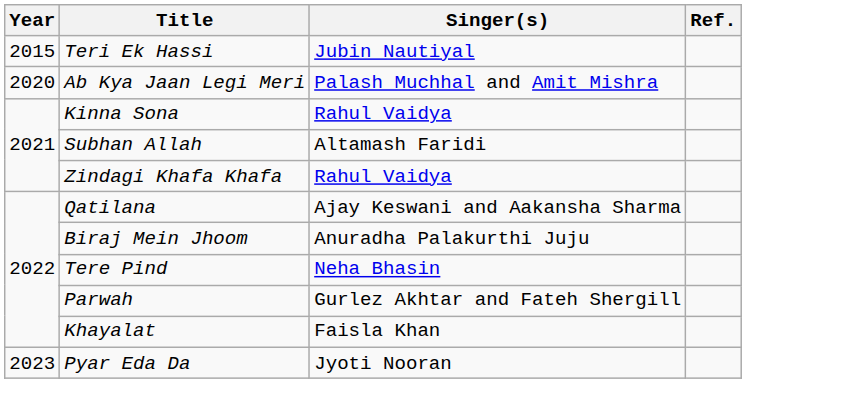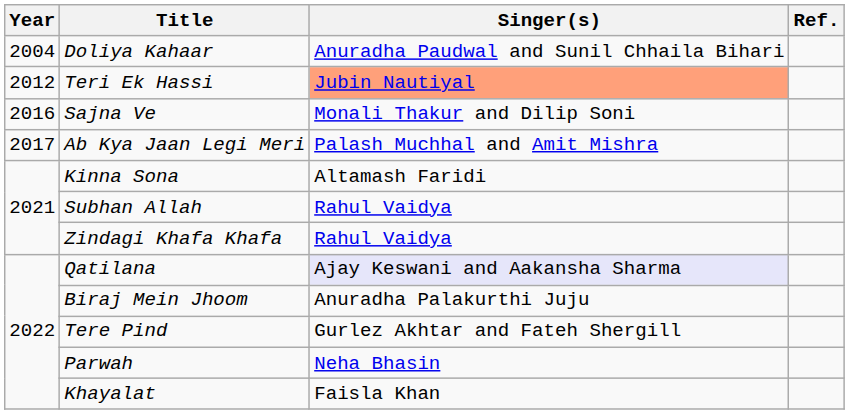 <table class="wikitable sortable" ;">
 <tr>
 <th>Year</th>
 <th>Title</th>
 <th>Singer(s)</th>
 <th>Ref.</th>
 </tr>
 <tr>
-<td>2015</td>
-<td><em>Teri Ek Hassi</em></td>
-<td><a href='#'>Jubin Nautiyal</a></td>
+<td>2004</td>
+<td><em>Doliya Kahaar</em></td>
+<td><a href='#'>Anuradha Paudwal</a> and Sunil Chhaila Bihari</td>
 <td></td>
 </tr>
 <tr>
-<td>2020</td>
+<td>2012</td>
+<td><em>Teri Ek Hassi</em></td>
+<td style="background: lightsalmon;"><a href='#'>Jubin Nautiyal</a></td>
+<td></td>
+</tr>
+<tr>
+<td>2016</td>
+<td><em>Sajna Ve</em></td>
+<td><a href='#'>Monali Thakur</a> and Dilip Soni</td>
+<td></td>
+</tr>
+<tr>
+<td>2017</td>
 <td><em>Ab Kya Jaan Legi Meri</em></td>
 <td><a href='#'>Palash Muchhal</a> and <a href='#'>Amit Mishra</a></td>
 <td></td>
 </tr>
 <tr>
 <td rowspan="3">2021</td>
 <td><em>Kinna Sona</em></td>
-<td><a href='#'>Rahul Vaidya</a></td>
+<td>Altamash Faridi</td>
 <td></td>
 </tr>
 <tr>
 <td><em>Subhan Allah</em></td>
-<td>Altamash Faridi</td>
+<td><a href='#'>Rahul Vaidya</a></td>
 <td></td>
 </tr>
 <tr>
 <td><em>Zindagi Khafa Khafa</em></td>
 <td><a href='#'>Rahul Vaidya</a></td>
 <td></td>
 </tr>
 <tr>
 <td rowspan = "5">2022</td>
 <td><em>Qatilana</em></td>
-<td>Ajay Keswani and Aakansha Sharma</td>
+<td style="background: lavender;">Ajay Keswani and Aakansha Sharma</td>
 <td></td>
 </tr>
 <tr>
 <td><em>Biraj Mein Jhoom</em></td>
 <td>Anuradha Palakurthi Juju</td>
 <td></td>
 </tr>
 <tr>
 <td><em>Tere Pind</em></td>
-<td><a href='#'>Neha Bhasin</a></td>
+<td>Gurlez Akhtar and Fateh Shergill</td>
 <td></td>
 </tr>
 <tr>
 <td><em>Parwah</em></td>
-<td>Gurlez Akhtar and Fateh Shergill</td>
+<td><a href='#'>Neha Bhasin</a></td>
 <td></td>
 </tr>
 <tr>
 <td><em>Khayalat</em></td>
 <td>Faisla Khan</td>
 <td></td>
 </tr>
-<tr>
-<td>2023</td>
-<td><em>Pyar Eda Da</em></td>
-<td>Jyoti Nooran</td>
-<td></td>
-</tr>
 </table>
